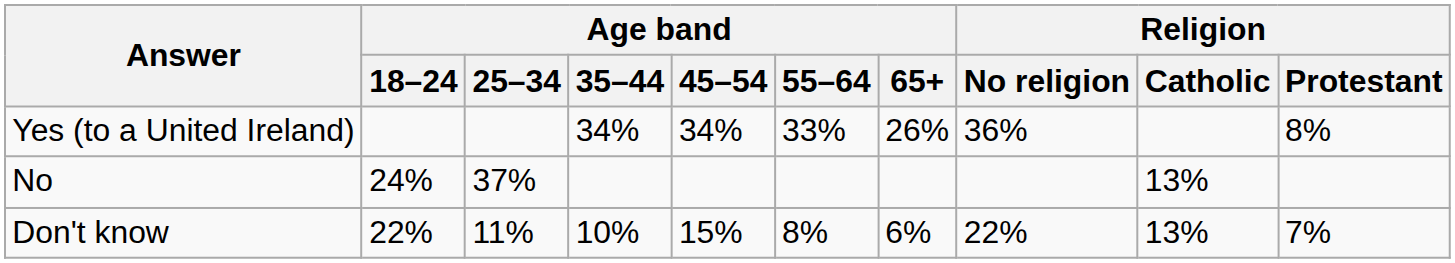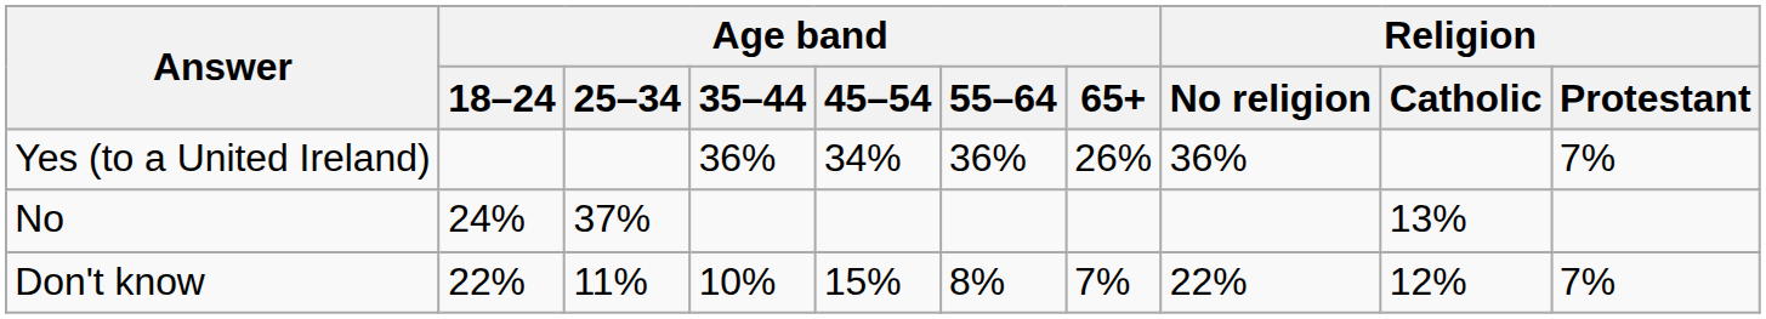 <table class="wikitable">
 <tr>
 <th rowspan="2">Answer</th>
 <th colspan="6">Age band</th>
 <th colspan="3">Religion</th>
 </tr>
 <tr>
 <th>18–24</th>
 <th>25–34</th>
 <th>35–44</th>
 <th>45–54</th>
 <th>55–64</th>
 <th>65+</th>
 <th>No religion</th>
 <th>Catholic</th>
 <th>Protestant</th>
 </tr>
 <tr>
 <td>Yes (to a United Ireland)</td>
 <td></td>
 <td></td>
+<td>36%</td>
 <td>34%</td>
-<td>34%</td>
-<td>33%</td>
+<td>36%</td>
 <td>26%</td>
 <td>36%</td>
 <td></td>
-<td>8%</td>
+<td>7%</td>
 </tr>
 <tr>
 <td>No</td>
 <td>24%</td>
 <td>37%</td>
 <td></td>
 <td></td>
 <td></td>
 <td></td>
 <td></td>
 <td>13%</td>
 <td></td>
 </tr>
 <tr>
 <td>Don't know</td>
 <td>22%</td>
 <td>11%</td>
 <td>10%</td>
 <td>15%</td>
 <td>8%</td>
-<td>6%</td>
+<td>7%</td>
 <td>22%</td>
-<td>13%</td>
+<td>12%</td>
 <td>7%</td>
 </tr>
 </table>
